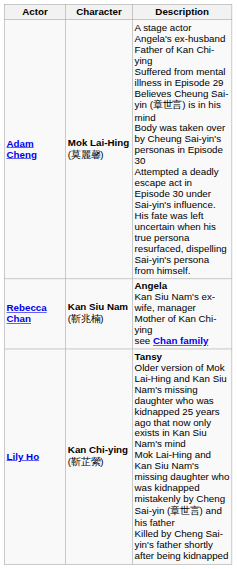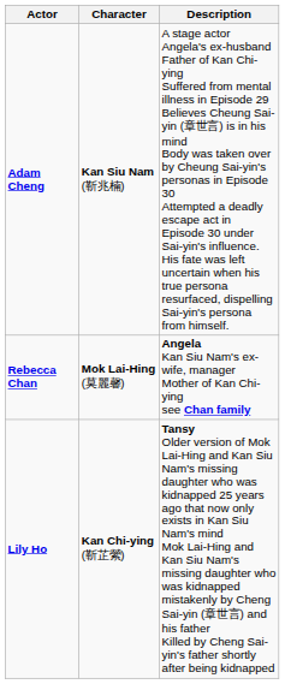 <table class="wikitable" width="60%">
 <tr>
 <th style="width:6%">Actor</th>
 <th style="width:6%">Character</th>
 <th style="width:15%">Description</th>
 </tr>
 <tr>
 <td><strong><a href='#'>Adam Cheng</a></strong></td>
-<td><strong>Mok Lai-Hing</strong><br>(莫麗馨)</td>
+<td><strong>Kan Siu Nam</strong><br>(靳兆楠)</td>
 <td>A stage actor<br>Angela's ex-husband<br>Father of Kan Chi-ying<br>Suffered from mental illness in Episode 29<br>Believes Cheung Sai-yin (章世言) is in his mind<br>Body was taken over by Cheung Sai-yin's personas in Episode 30<br>Attempted a deadly escape act in Episode 30  under Sai-yin's influence. His fate was left uncertain when his true persona resurfaced, dispelling Sai-yin's persona from himself.</td>
 </tr>
 <tr>
 <td><strong><a href='#'>Rebecca Chan</a></strong></td>
-<td><strong>Kan Siu Nam</strong><br>(靳兆楠)</td>
+<td><strong>Mok Lai-Hing</strong><br>(莫麗馨)</td>
 <td><strong>Angela</strong><br>Kan Siu Nam's ex-wife, manager<br>Mother of Kan Chi-ying<br>see <strong><a href='#'>Chan family</a></strong></td>
 </tr>
 <tr>
 <td><strong><a href='#'>Lily Ho</a></strong></td>
 <td><strong>Kan Chi-ying</strong><br>(靳芷縈)</td>
 <td><strong>Tansy</strong><br>Older version of Mok Lai-Hing and Kan Siu Nam's missing daughter who was kidnapped 25 years ago that now only exists in Kan Siu Nam's mind<br>Mok Lai-Hing and Kan Siu Nam's missing daughter who was kidnapped mistakenly by Cheng Sai-yin (章世言) and his father<br>Killed by Cheng Sai-yin's father shortly after being kidnapped</td>
 </tr>
 </table>
